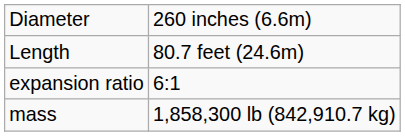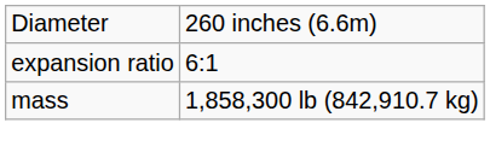 <table class="wikitable">
 <tr>
 <td>Diameter</td>
 <td>260 inches (6.6m)</td>
-</tr>
-<tr>
-<td>Length</td>
-<td>80.7 feet (24.6m)</td>
 </tr>
 <tr>
 <td>expansion ratio</td>
 <td>6:1</td>
 </tr>
 <tr>
 <td>mass</td>
 <td>1,858,300 lb (842,910.7 kg)</td>
 </tr>
 </table>
